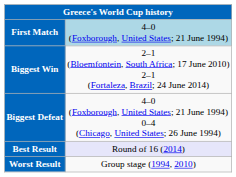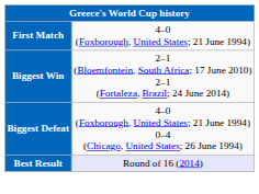 <table class="wikitable collapsible collapsed" style="text-align: center;font-size:90%;">
 <tr>
 <th style="color:white; background:#0066bc;" colspan=2>Greece's World Cup history</th>
 </tr>
 <tr>
 <th style="color:white; background:#0066bc;">First Match</th>
-<td style="background: lightblue;"> 4–0 <br>(<a href='#'>Foxborough</a>, <a href='#'>United States</a>; 21 June 1994)</td>
+<td> 4–0 <br>(<a href='#'>Foxborough</a>, <a href='#'>United States</a>; 21 June 1994)</td>
 </tr>
 <tr>
 <th style="color:white; background:#0066bc;">Biggest Win</th>
 <td> 2–1 <br>(<a href='#'>Bloemfontein</a>, <a href='#'>South Africa</a>; 17 June 2010)<br> 2–1 <br>(<a href='#'>Fortaleza</a>, <a href='#'>Brazil</a>; 24 June 2014)</td>
 </tr>
 <tr>
 <th style="color:white; background:#0066bc;">Biggest Defeat</th>
 <td> 4–0 <br>(<a href='#'>Foxborough</a>, <a href='#'>United States</a>; 21 June 1994)<br> 0–4 <br>(<a href='#'>Chicago</a>, <a href='#'>United States</a>; 26 June 1994)</td>
 </tr>
 <tr>
 <th style="color:white; background:#0066bc;">Best Result</th>
 <td style="background: lavender;">Round of 16 (<a href='#'>2014</a>)</td>
 </tr>
-<tr>
-<th style="color:white; background:#0066bc;">Worst Result</th>
-<td>Group stage (<a href='#'>1994</a>, <a href='#'>2010</a>)</td>
-</tr>
 </table>
